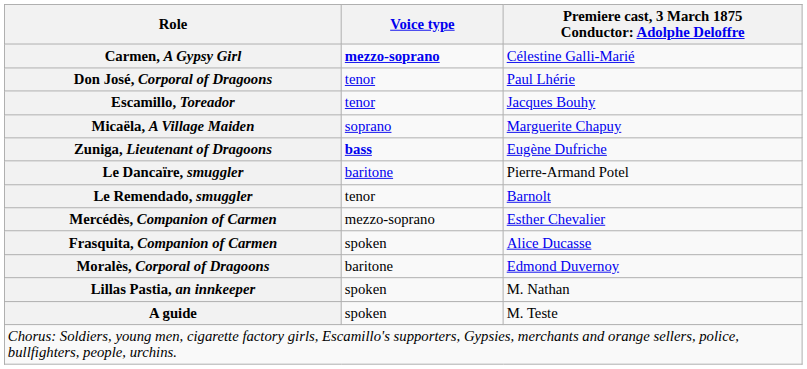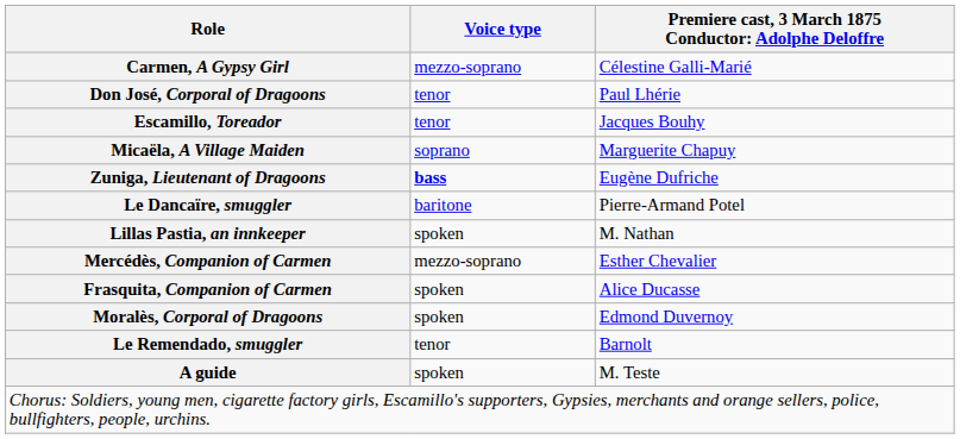 <table class="wikitable plainrowheaders">
 <tr>
 <th scope=col>Role</th>
 <th scope=col><a href='#'>Voice type</a></th>
 <th scope=col>Premiere cast, 3 March 1875<br>Conductor: <a href='#'>Adolphe Deloffre</a></th>
 </tr>
 <tr>
 <th scope=row>Carmen, <em>A Gypsy Girl</em></th>
-<td><strong><a href='#'>mezzo-soprano</a></strong></td>
+<td><a href='#'>mezzo-soprano</a></td>
 <td><a href='#'>Célestine Galli-Marié</a></td>
 </tr>
 <tr>
 <th scope=row>Don José, <em>Corporal of Dragoons</em></th>
 <td><a href='#'>tenor</a></td>
 <td><a href='#'>Paul Lhérie</a></td>
 </tr>
 <tr>
 <th scope=row>Escamillo, <em>Toreador</em></th>
 <td><a href='#'>tenor</a></td>
 <td><a href='#'>Jacques Bouhy</a></td>
 </tr>
 <tr>
 <th scope=row>Micaëla, <em>A Village Maiden</em></th>
 <td><a href='#'>soprano</a></td>
 <td><a href='#'>Marguerite Chapuy</a></td>
 </tr>
 <tr>
 <th scope=row>Zuniga, <em>Lieutenant of Dragoons</em></th>
 <td><strong><a href='#'>bass</a></strong></td>
 <td><a href='#'>Eugène Dufriche</a></td>
 </tr>
 <tr>
 <th scope="row">Le Dancaïre, <em>smuggler</em></th>
 <td><a href='#'>baritone</a></td>
 <td>Pierre-Armand Potel</td>
 </tr>
 <tr>
-<th scope="row">Le Remendado, <em>smuggler</em></th>
-<td>tenor</td>
-<td><a href='#'>Barnolt</a></td>
+<th scope=row>Lillas Pastia, <em>an innkeeper</em></th>
+<td>spoken</td>
+<td>M. Nathan</td>
 </tr>
 <tr>
 <th scope="row">Mercédès, <em>Companion of Carmen</em></th>
 <td>mezzo-soprano</td>
 <td><a href='#'>Esther Chevalier</a></td>
 </tr>
 <tr>
 <th scope="row">Frasquita, <em>Companion of Carmen</em></th>
 <td>spoken</td>
 <td><a href='#'>Alice Ducasse</a></td>
 </tr>
 <tr>
 <th scope=row>Moralès, <em>Corporal of Dragoons</em></th>
-<td>baritone</td>
+<td>spoken</td>
 <td><a href='#'>Edmond Duvernoy</a></td>
 </tr>
 <tr>
-<th scope=row>Lillas Pastia, <em>an innkeeper</em></th>
-<td>spoken</td>
-<td>M. Nathan</td>
+<th scope="row">Le Remendado, <em>smuggler</em></th>
+<td>tenor</td>
+<td><a href='#'>Barnolt</a></td>
 </tr>
 <tr>
 <th scope=row>A guide</th>
 <td>spoken</td>
 <td>M. Teste</td>
 </tr>
 <tr>
 <td colspan="3"><em>Chorus: Soldiers, young men, cigarette factory girls, Escamillo's supporters, Gypsies, merchants and orange sellers, police, bullfighters, people, urchins.</em></td>
 </tr>
 </table>
